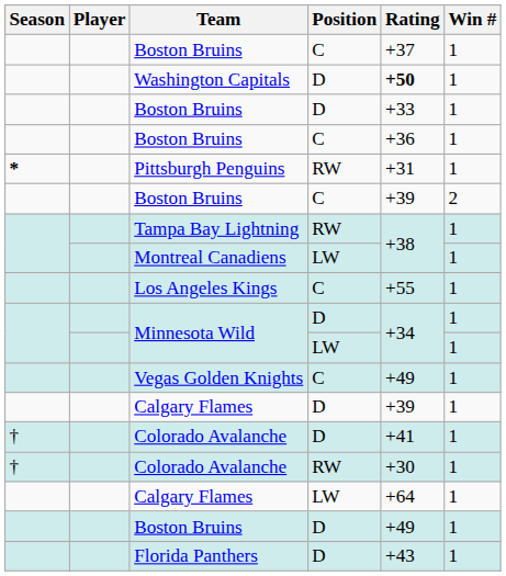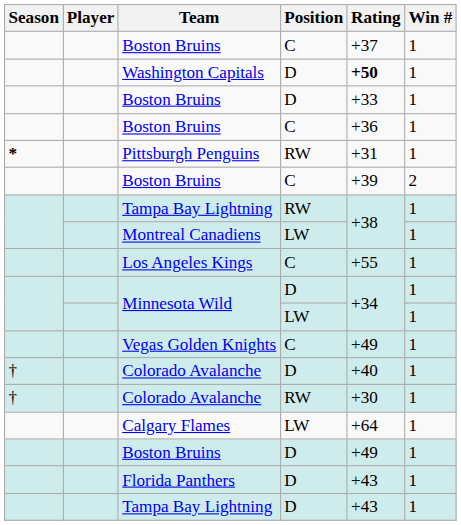 <table class="wikitable sortable">
 <tr>
 <th>Season</th>
 <th>Player</th>
 <th>Team</th>
 <th>Position</th>
 <th>Rating</th>
 <th>Win #</th>
 </tr>
 <tr>
 <td></td>
 <td></td>
 <td><a href='#'>Boston Bruins</a></td>
 <td>C</td>
 <td>+37</td>
 <td>1</td>
 </tr>
 <tr>
 <td></td>
 <td></td>
 <td><a href='#'>Washington Capitals</a></td>
 <td>D</td>
 <td><strong>+50</strong></td>
 <td>1</td>
 </tr>
 <tr>
 <td></td>
 <td></td>
 <td><a href='#'>Boston Bruins</a></td>
 <td>D</td>
 <td>+33</td>
 <td>1</td>
 </tr>
 <tr>
 <td></td>
 <td></td>
 <td><a href='#'>Boston Bruins</a></td>
 <td>C</td>
 <td>+36</td>
 <td>1</td>
 </tr>
 <tr>
 <td><strong>*</strong></td>
 <td></td>
 <td><a href='#'>Pittsburgh Penguins</a></td>
 <td>RW</td>
 <td>+31</td>
 <td>1</td>
 </tr>
 <tr>
 <td></td>
 <td></td>
 <td><a href='#'>Boston Bruins</a></td>
 <td>C</td>
 <td>+39</td>
 <td>2</td>
 </tr>
 <tr bgcolor="#CFECEC">
 <td rowspan=2></td>
 <td></td>
 <td><a href='#'>Tampa Bay Lightning</a></td>
 <td>RW</td>
 <td rowspan=2>+38</td>
 <td>1</td>
 </tr>
 <tr bgcolor="#CFECEC">
 <td></td>
 <td><a href='#'>Montreal Canadiens</a></td>
 <td>LW</td>
 <td>1</td>
 </tr>
 <tr bgcolor="#CFECEC">
 <td></td>
 <td></td>
 <td><a href='#'>Los Angeles Kings</a></td>
 <td>C</td>
 <td>+55</td>
 <td>1</td>
 </tr>
 <tr bgcolor="#CFECEC">
 <td rowspan=2></td>
 <td></td>
 <td rowspan=2><a href='#'>Minnesota Wild</a></td>
 <td>D</td>
 <td rowspan=2>+34</td>
 <td>1</td>
 </tr>
 <tr bgcolor="#CFECEC">
 <td></td>
 <td>LW</td>
 <td>1</td>
 </tr>
 <tr bgcolor="#CFECEC">
 <td></td>
 <td></td>
 <td><a href='#'>Vegas Golden Knights</a></td>
 <td>C</td>
 <td>+49</td>
 <td>1</td>
 </tr>
-<tr>
-<td></td>
-<td></td>
-<td><a href='#'>Calgary Flames</a></td>
-<td>D</td>
-<td>+39</td>
-<td>1</td>
-</tr>
 <tr bgcolor="#CFECEC">
 <td>†</td>
 <td></td>
 <td><a href='#'>Colorado Avalanche</a></td>
 <td>D</td>
-<td>+41</td>
+<td>+40</td>
 <td>1</td>
 </tr>
 <tr bgcolor="#CFECEC">
 <td>†</td>
 <td></td>
 <td><a href='#'>Colorado Avalanche</a></td>
 <td>RW</td>
 <td>+30</td>
 <td>1</td>
 </tr>
 <tr>
 <td></td>
 <td></td>
 <td><a href='#'>Calgary Flames</a></td>
 <td>LW</td>
 <td>+64</td>
 <td>1</td>
 </tr>
 <tr bgcolor="#CFECEC">
 <td></td>
 <td></td>
 <td><a href='#'>Boston Bruins</a></td>
 <td>D</td>
 <td>+49</td>
 <td>1</td>
 </tr>
 <tr bgcolor="#CFECEC">
 <td></td>
 <td></td>
 <td><a href='#'>Florida Panthers</a></td>
 <td>D</td>
 <td>+43</td>
 <td>1</td>
 </tr>
+<tr bgcolor="#CFECEC">
+<td></td>
+<td></td>
+<td><a href='#'>Tampa Bay Lightning</a></td>
+<td>D</td>
+<td>+43</td>
+<td>1</td>
+</tr>
 </table>
